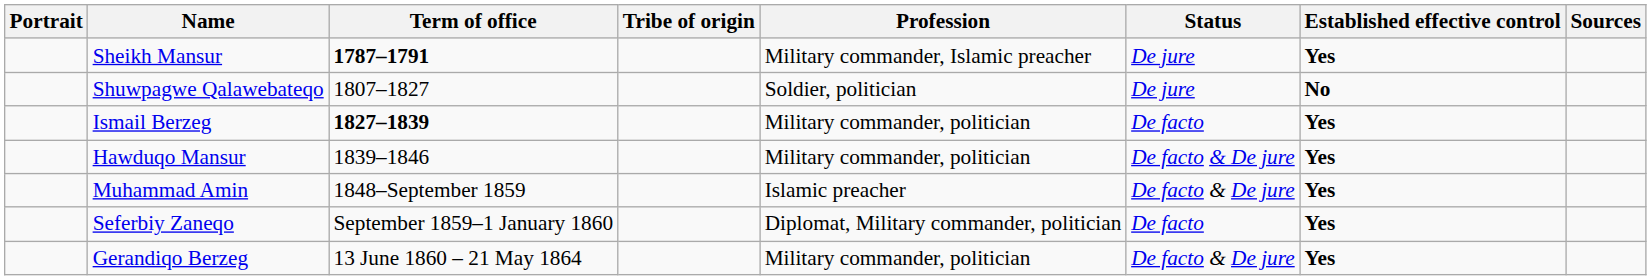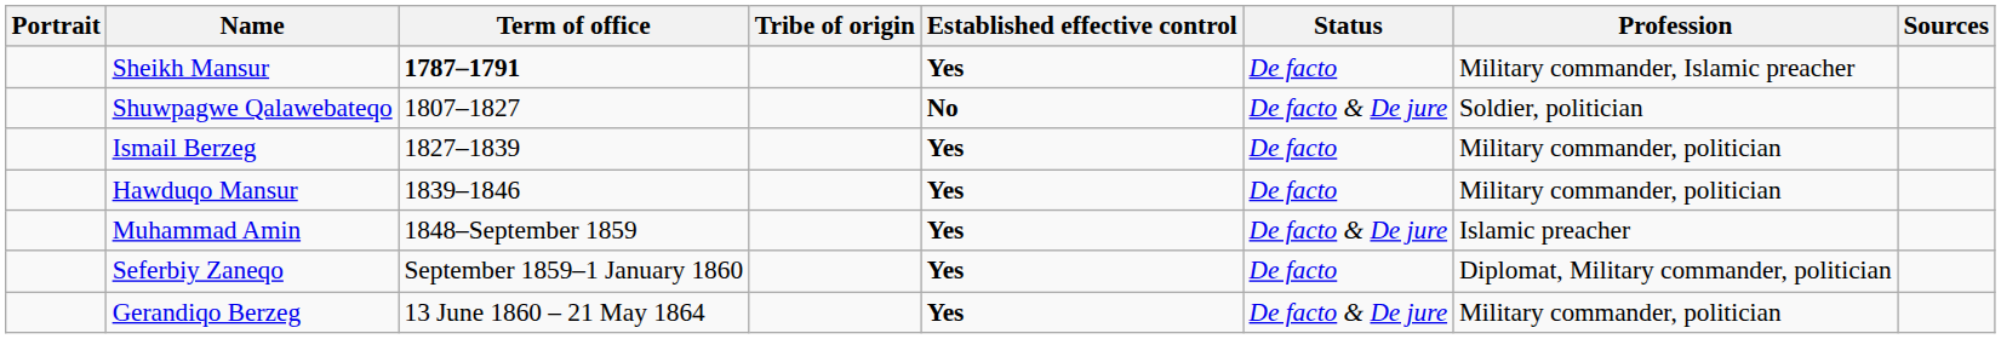 <table class="wikitable">
 <tr>
 <th>Portrait</th>
 <th>Name</th>
 <th>Term of office</th>
 <th>Tribe of origin</th>
+<th>Established effective control</th>
+<th>Status</th>
 <th>Profession</th>
-<th>Status</th>
-<th>Established effective control</th>
 <th>Sources</th>
 </tr>
 <tr>
 <td></td>
 <td><a href='#'>Sheikh Mansur</a></td>
 <td><strong>1787–1791</strong></td>
 <td></td>
+<td> <strong>Yes</strong></td>
+<td><em><a href='#'>De facto</a></em></td>
 <td>Military commander, Islamic preacher</td>
-<td><em><a href='#'>De jure</a></em></td>
-<td> <strong>Yes</strong></td>
 <td></td>
 </tr>
 <tr>
 <td></td>
 <td><a href='#'>Shuwpagwe Qalawebateqo</a></td>
 <td>1807–1827</td>
 <td></td>
+<td> <strong>No</strong></td>
+<td><em><a href='#'>De facto</a> & <a href='#'>De jure</a></em></td>
 <td>Soldier, politician</td>
-<td><em><a href='#'>De jure</a></em></td>
-<td> <strong>No</strong></td>
 <td></td>
 </tr>
 <tr>
 <td></td>
 <td><a href='#'>Ismail Berzeg</a></td>
-<td><strong>1827–1839</strong></td>
+<td>1827–1839</td>
 <td></td>
+<td> <strong>Yes</strong></td>
+<td><em><a href='#'>De facto</a></em></td>
 <td>Military commander, politician</td>
-<td><em><a href='#'>De facto</a></em></td>
-<td> <strong>Yes</strong></td>
 <td></td>
 </tr>
 <tr>
 <td></td>
 <td><a href='#'>Hawduqo Mansur</a></td>
 <td>1839–1846</td>
 <td style="text-align:center;"><br></td>
+<td> <strong>Yes</strong></td>
+<td><em><a href='#'>De facto</a></em></td>
 <td>Military commander, politician</td>
-<td><em><a href='#'>De facto</a></em> <em><a href='#'>& De jure</a></em></td>
-<td> <strong>Yes</strong></td>
 <td></td>
 </tr>
 <tr>
 <td></td>
 <td><a href='#'>Muhammad Amin</a></td>
 <td>1848–September 1859</td>
 <td></td>
+<td> <strong>Yes</strong></td>
+<td><em><a href='#'>De facto</a> & <a href='#'>De jure</a></em></td>
 <td>Islamic preacher</td>
-<td><em><a href='#'>De facto</a> & <a href='#'>De jure</a></em></td>
-<td> <strong>Yes</strong></td>
 <td></td>
 </tr>
 <tr>
 <td></td>
 <td><a href='#'>Seferbiy Zaneqo</a></td>
 <td>September 1859–1 January 1860</td>
 <td></td>
+<td> <strong>Yes</strong></td>
+<td><em><a href='#'>De facto</a></em></td>
 <td>Diplomat, Military commander, politician</td>
-<td><em><a href='#'>De facto</a></em></td>
-<td> <strong>Yes</strong></td>
 <td></td>
 </tr>
 <tr>
 <td></td>
 <td><a href='#'>Gerandiqo Berzeg</a></td>
 <td>13 June 1860 – 21 May 1864</td>
 <td></td>
+<td> <strong>Yes</strong></td>
+<td><em><a href='#'>De facto</a> & <a href='#'>De jure</a></em></td>
 <td>Military commander, politician</td>
-<td><em><a href='#'>De facto</a> & <a href='#'>De jure</a></em></td>
-<td> <strong>Yes</strong></td>
 <td></td>
 </tr>
 </table>
